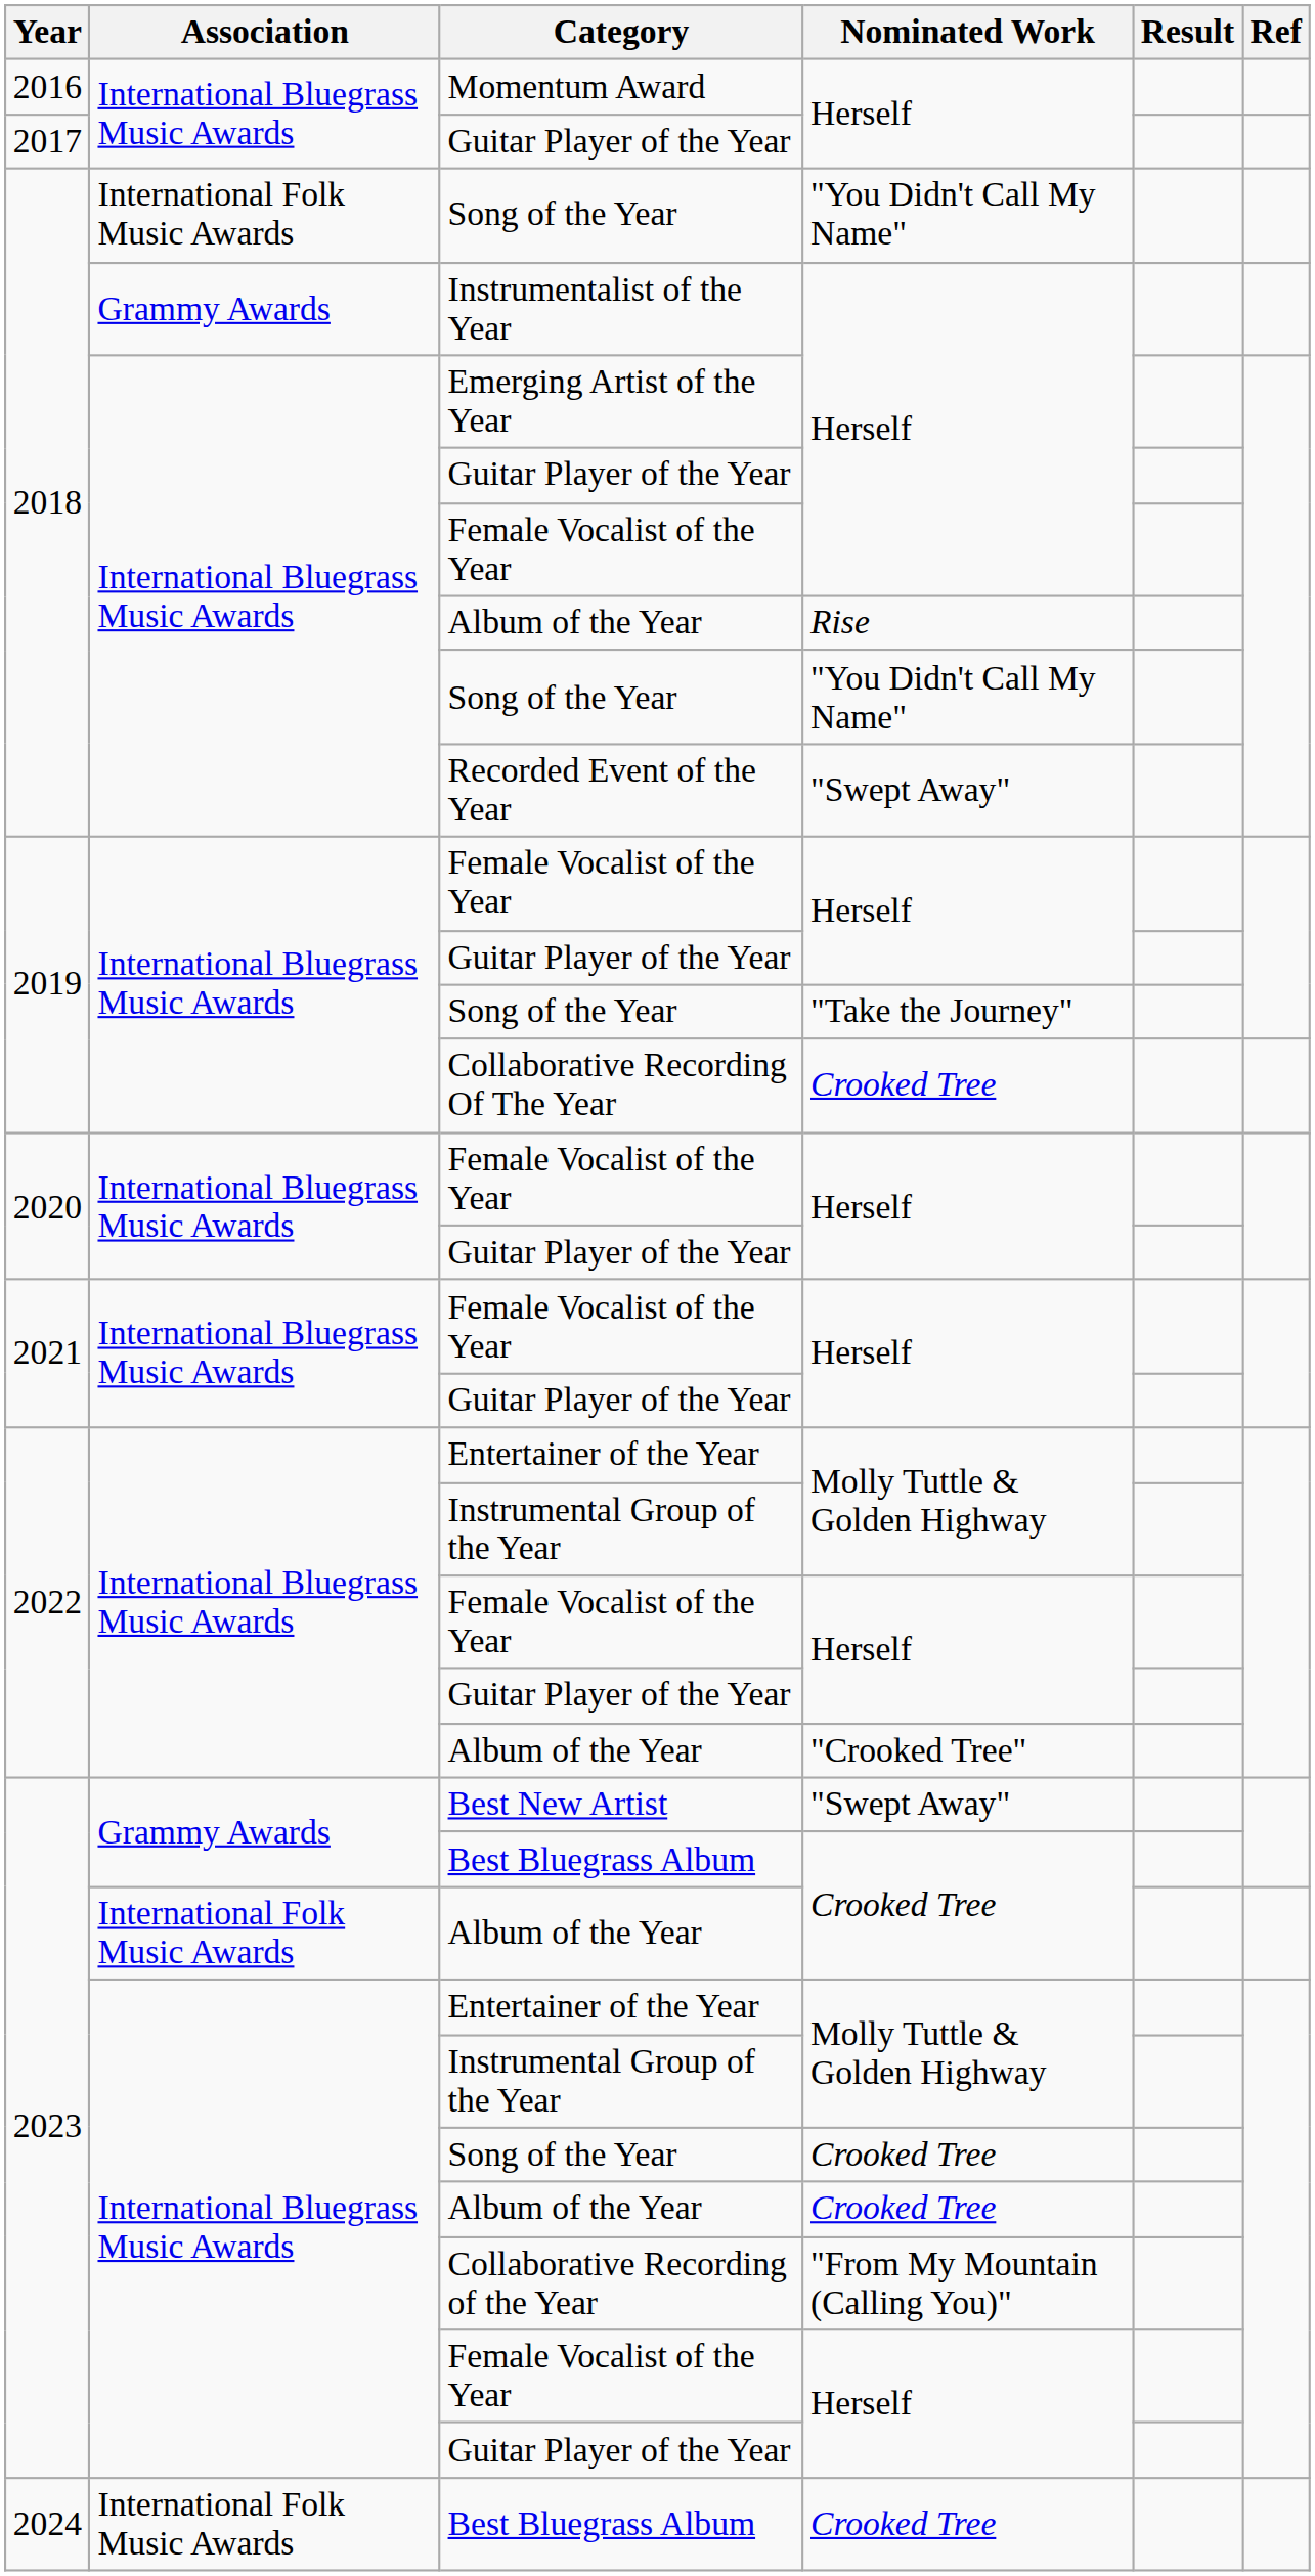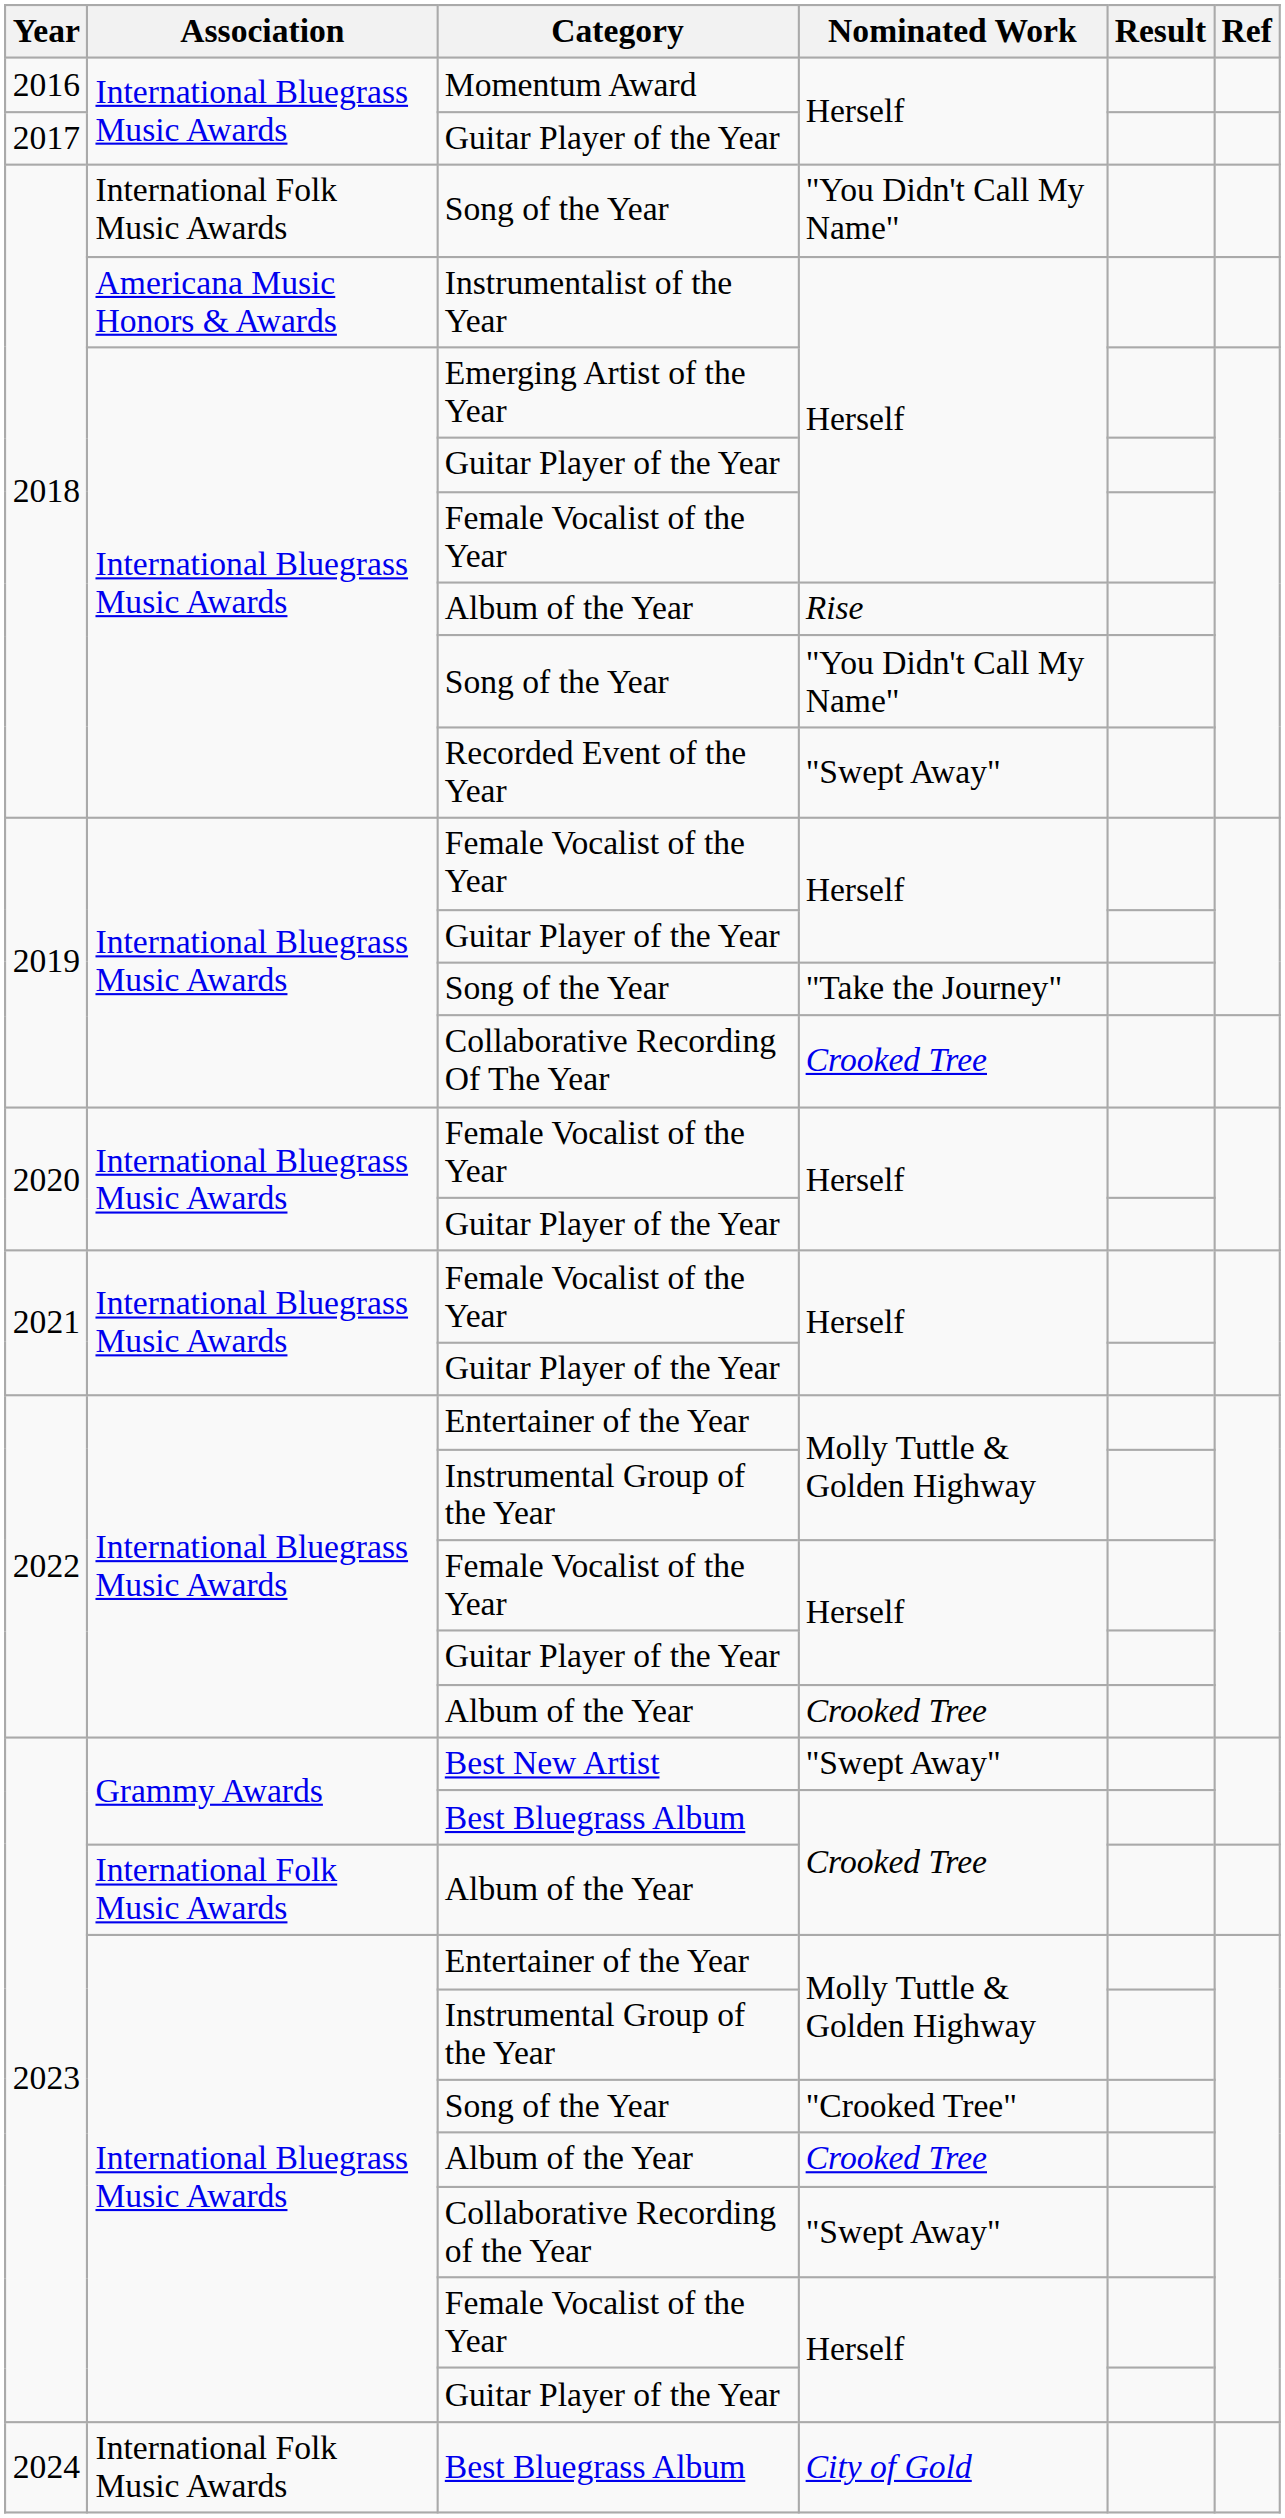 <table class="wikitable">
 <tr>
 <th>Year</th>
 <th>Association</th>
 <th>Category</th>
 <th>Nominated Work</th>
 <th>Result</th>
 <th>Ref</th>
 </tr>
 <tr>
 <td>2016</td>
 <td rowspan=2><a href='#'>International Bluegrass Music Awards</a></td>
 <td>Momentum Award</td>
 <td rowspan="2">Herself</td>
 <td></td>
 <td></td>
 </tr>
 <tr>
 <td>2017</td>
 <td>Guitar Player of the Year</td>
 <td></td>
 <td></td>
 </tr>
 <tr>
 <td rowspan="8">2018</td>
 <td>International Folk Music Awards</td>
 <td>Song of the Year</td>
 <td>"You Didn't Call My Name"</td>
 <td></td>
 <td></td>
 </tr>
 <tr>
-<td rowspan=1><a href='#'>Grammy Awards</a></td>
+<td><a href='#'>Americana Music Honors & Awards</a></td>
 <td>Instrumentalist of the Year</td>
 <td rowspan="4">Herself</td>
 <td></td>
 <td></td>
 </tr>
 <tr>
 <td rowspan="6"><a href='#'>International Bluegrass Music Awards</a></td>
 <td>Emerging Artist of the Year</td>
 <td></td>
 <td rowspan=6></td>
 </tr>
 <tr>
 <td>Guitar Player of the Year</td>
 <td></td>
 </tr>
 <tr>
 <td>Female Vocalist of the Year</td>
 <td></td>
 </tr>
 <tr>
 <td>Album of the Year</td>
 <td><em>Rise</em></td>
 <td></td>
 </tr>
 <tr>
 <td>Song of the Year</td>
 <td>"You Didn't Call My Name"</td>
 <td></td>
 </tr>
 <tr>
 <td>Recorded Event of the Year</td>
 <td>"Swept Away"</td>
 <td></td>
 </tr>
 <tr>
 <td rowspan="4">2019</td>
 <td rowspan="4"><a href='#'>International Bluegrass Music Awards</a></td>
 <td>Female Vocalist of the Year</td>
 <td rowspan=2>Herself</td>
 <td></td>
 <td rowspan=3></td>
 </tr>
 <tr>
 <td>Guitar Player of the Year</td>
 <td></td>
 </tr>
 <tr>
 <td>Song of the Year</td>
 <td>"Take the Journey"</td>
 <td></td>
 </tr>
 <tr>
 <td>Collaborative Recording Of The Year</td>
 <td><em><a href='#'>Crooked Tree</a></em></td>
 <td></td>
 </tr>
 <tr>
 <td rowspan="2">2020</td>
 <td rowspan="2"><a href='#'>International Bluegrass Music Awards</a></td>
 <td>Female Vocalist of the Year</td>
 <td rowspan=2>Herself</td>
 <td></td>
 <td rowspan=2></td>
 </tr>
 <tr>
 <td>Guitar Player of the Year</td>
 <td></td>
 </tr>
 <tr>
 <td rowspan="2">2021</td>
 <td rowspan="2"><a href='#'>International Bluegrass Music Awards</a></td>
 <td>Female Vocalist of the Year</td>
 <td rowspan=2>Herself</td>
 <td></td>
 <td rowspan=2></td>
 </tr>
 <tr>
 <td>Guitar Player of the Year</td>
 <td></td>
 </tr>
 <tr>
 <td rowspan="5">2022</td>
 <td rowspan="5"><a href='#'>International Bluegrass Music Awards</a></td>
 <td>Entertainer of the Year</td>
 <td rowspan=2>Molly Tuttle & Golden Highway</td>
 <td></td>
 <td rowspan=5></td>
 </tr>
 <tr>
 <td>Instrumental Group of the Year</td>
 <td></td>
 </tr>
 <tr>
 <td>Female Vocalist of the Year</td>
 <td rowspan=2>Herself</td>
 <td></td>
 </tr>
 <tr>
 <td>Guitar Player of the Year</td>
 <td></td>
 </tr>
 <tr>
 <td>Album of the Year</td>
-<td>"Crooked Tree"</td>
+<td><em>Crooked Tree</em></td>
 <td></td>
 </tr>
 <tr>
 <td rowspan=10>2023</td>
 <td rowspan=2><a href='#'>Grammy Awards</a></td>
 <td><a href='#'>Best New Artist</a></td>
 <td>"Swept Away"</td>
 <td></td>
 <td rowspan=2></td>
 </tr>
 <tr>
 <td><a href='#'>Best Bluegrass Album</a></td>
 <td rowspan=2><em>Crooked Tree</em></td>
 <td></td>
 </tr>
 <tr>
 <td><a href='#'>International Folk Music Awards</a></td>
 <td>Album of the Year</td>
 <td></td>
 <td></td>
 </tr>
 <tr>
 <td rowspan=7><a href='#'>International Bluegrass Music Awards</a></td>
 <td>Entertainer of the Year</td>
 <td rowspan=2>Molly Tuttle & Golden Highway</td>
 <td></td>
 <td rowspan=7></td>
 </tr>
 <tr>
 <td>Instrumental Group of the Year</td>
 <td></td>
 </tr>
 <tr>
 <td>Song of the Year</td>
-<td><em>Crooked Tree</em></td>
+<td>"Crooked Tree"</td>
 <td></td>
 </tr>
 <tr>
 <td>Album of the Year</td>
 <td><em><a href='#'>Crooked Tree</a></em></td>
 <td></td>
 </tr>
 <tr>
 <td>Collaborative Recording of the Year</td>
-<td>"From My Mountain (Calling You)"</td>
+<td>"Swept Away"</td>
 <td></td>
 </tr>
 <tr>
 <td>Female Vocalist of the Year</td>
 <td rowspan=2>Herself</td>
 <td></td>
 </tr>
 <tr>
 <td>Guitar Player of the Year</td>
 <td></td>
 </tr>
 <tr>
 <td rowspan=1>2024</td>
 <td>International Folk Music Awards</td>
 <td><a href='#'>Best Bluegrass Album</a></td>
-<td><em><a href='#'>Crooked Tree</a></em></td>
+<td><em><a href='#'>City of Gold</a></em></td>
 <td></td>
 <td></td>
 </tr>
 </table>
